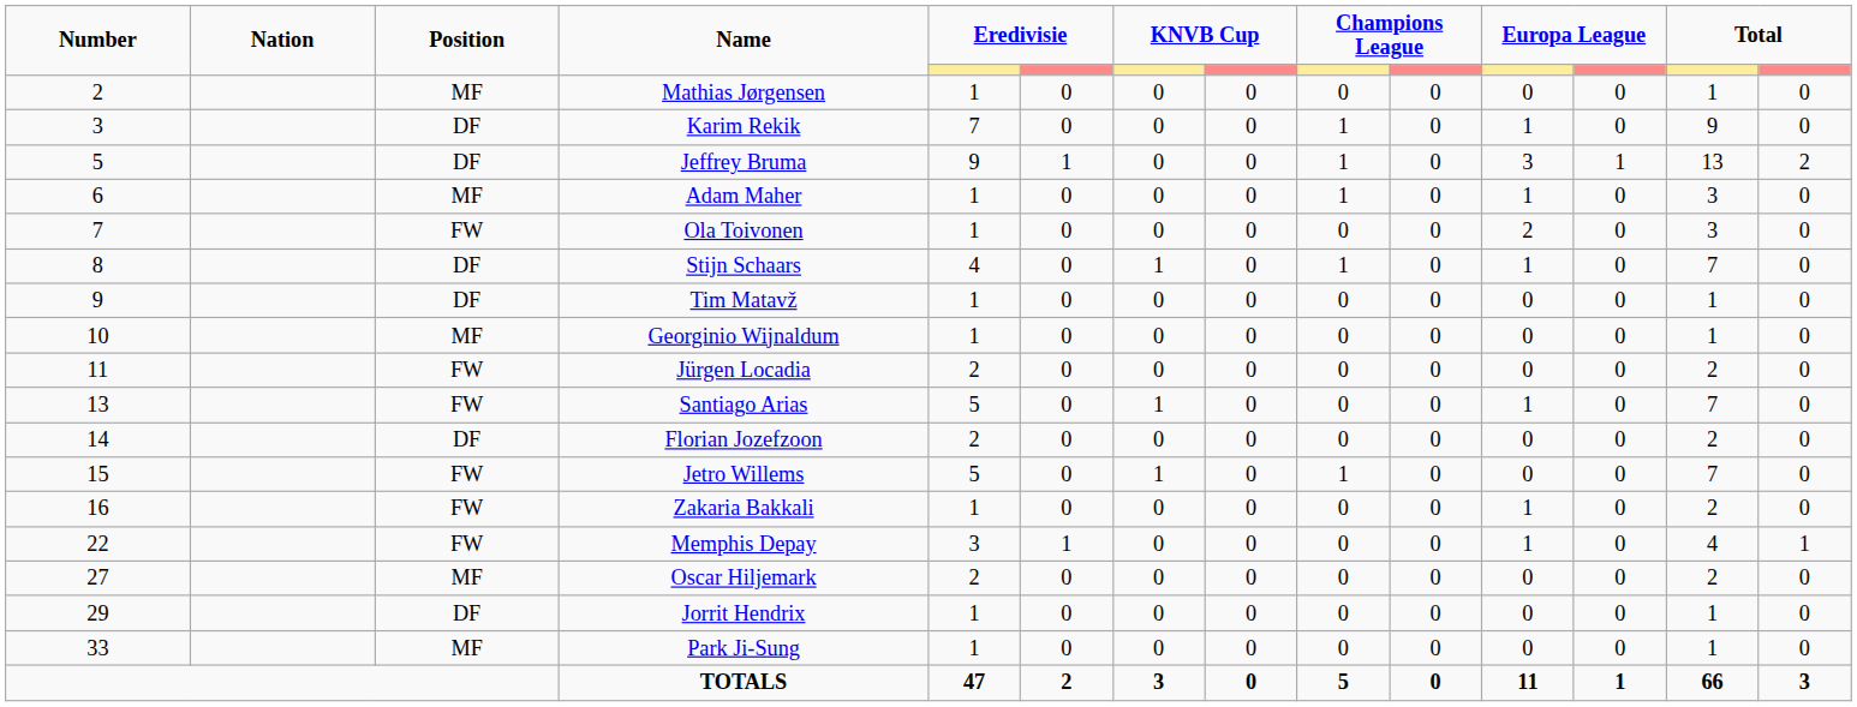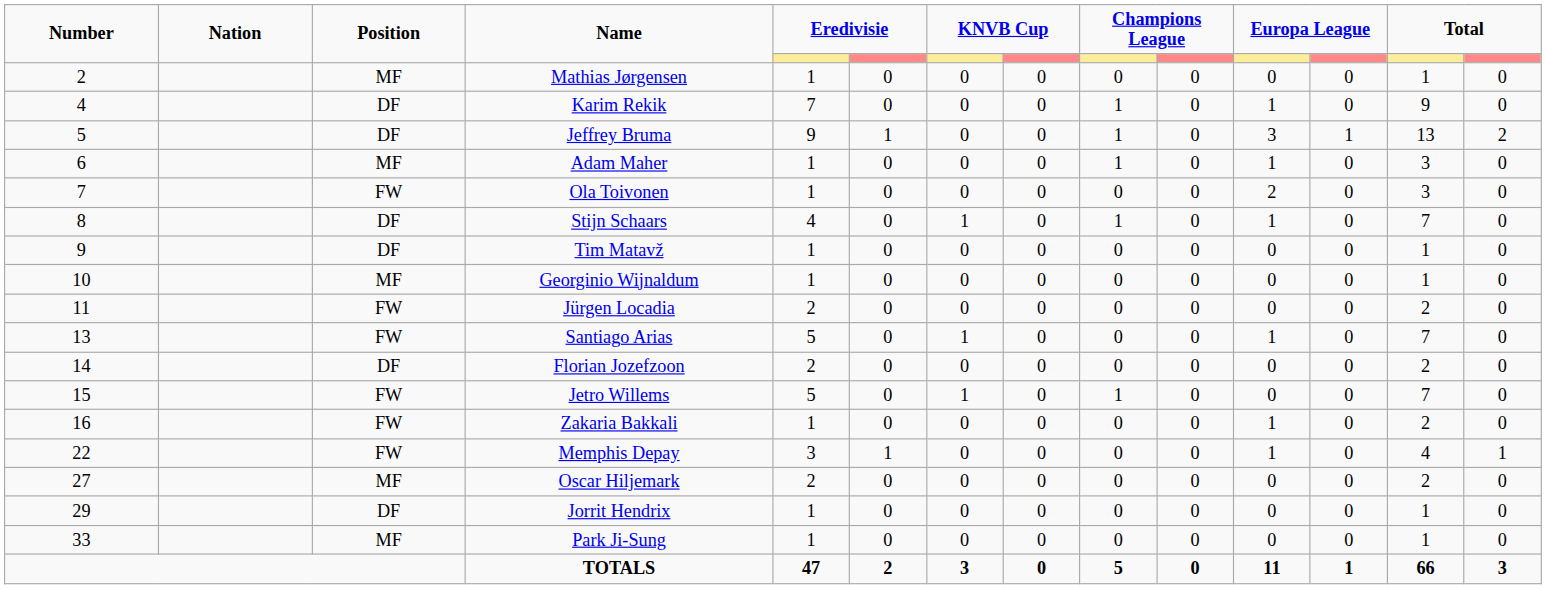 <table class="wikitable" style="font-size: 100%; text-align: center;">
 <tr>
 <td rowspan=2 width="10%" align=center><strong>Number</strong></td>
 <td rowspan=2 width="10%" align=center><strong>Nation</strong></td>
 <td rowspan=2 width="10%" align=center><strong>Position</strong></td>
 <td rowspan=2 width="20%" align=center><strong>Name</strong></td>
 <td colspan=2 align=center><strong><a href='#'>Eredivisie</a></strong></td>
 <td colspan=2 align=center><strong><a href='#'>KNVB Cup</a></strong></td>
 <td colspan=2 align=center><strong><a href='#'>Champions League</a></strong></td>
 <td colspan=2 align=center><strong><a href='#'>Europa League</a></strong></td>
 <td colspan=2 align=center><strong>Total</strong></td>
 </tr>
 <tr>
 <th width=60 style="background: #FFEE99"></th>
 <th width=60 style="background: #FF8888"></th>
 <th width=60 style="background: #FFEE99"></th>
 <th width=60 style="background: #FF8888"></th>
 <th width=60 style="background: #FFEE99"></th>
 <th width=60 style="background: #FF8888"></th>
 <th width=60 style="background: #FFEE99"></th>
 <th width=60 style="background: #FF8888"></th>
 <th width=60 style="background: #FFEE99"></th>
 <th width=60 style="background: #FF8888"></th>
 </tr>
 <tr>
 <td>2</td>
 <td></td>
 <td>MF</td>
 <td><a href='#'>Mathias Jørgensen</a></td>
 <td>1</td>
 <td>0</td>
 <td>0</td>
 <td>0</td>
 <td>0</td>
 <td>0</td>
 <td>0</td>
 <td>0</td>
 <td>1</td>
 <td>0</td>
 </tr>
 <tr>
-<td>3</td>
+<td>4</td>
 <td></td>
 <td>DF</td>
 <td><a href='#'>Karim Rekik</a></td>
 <td>7</td>
 <td>0</td>
 <td>0</td>
 <td>0</td>
 <td>1</td>
 <td>0</td>
 <td>1</td>
 <td>0</td>
 <td>9</td>
 <td>0</td>
 </tr>
 <tr>
 <td>5</td>
 <td></td>
 <td>DF</td>
 <td><a href='#'>Jeffrey Bruma</a></td>
 <td>9</td>
 <td>1</td>
 <td>0</td>
 <td>0</td>
 <td>1</td>
 <td>0</td>
 <td>3</td>
 <td>1</td>
 <td>13</td>
 <td>2</td>
 </tr>
 <tr>
 <td>6</td>
 <td></td>
 <td>MF</td>
 <td><a href='#'>Adam Maher</a></td>
 <td>1</td>
 <td>0</td>
 <td>0</td>
 <td>0</td>
 <td>1</td>
 <td>0</td>
 <td>1</td>
 <td>0</td>
 <td>3</td>
 <td>0</td>
 </tr>
 <tr>
 <td>7</td>
 <td></td>
 <td>FW</td>
 <td><a href='#'>Ola Toivonen</a></td>
 <td>1</td>
 <td>0</td>
 <td>0</td>
 <td>0</td>
 <td>0</td>
 <td>0</td>
 <td>2</td>
 <td>0</td>
 <td>3</td>
 <td>0</td>
 </tr>
 <tr>
 <td>8</td>
 <td></td>
 <td>DF</td>
 <td><a href='#'>Stijn Schaars</a></td>
 <td>4</td>
 <td>0</td>
 <td>1</td>
 <td>0</td>
 <td>1</td>
 <td>0</td>
 <td>1</td>
 <td>0</td>
 <td>7</td>
 <td>0</td>
 </tr>
 <tr>
 <td>9</td>
 <td></td>
 <td>DF</td>
 <td><a href='#'>Tim Matavž</a></td>
 <td>1</td>
 <td>0</td>
 <td>0</td>
 <td>0</td>
 <td>0</td>
 <td>0</td>
 <td>0</td>
 <td>0</td>
 <td>1</td>
 <td>0</td>
 </tr>
 <tr>
 <td>10</td>
 <td></td>
 <td>MF</td>
 <td><a href='#'>Georginio Wijnaldum</a></td>
 <td>1</td>
 <td>0</td>
 <td>0</td>
 <td>0</td>
 <td>0</td>
 <td>0</td>
 <td>0</td>
 <td>0</td>
 <td>1</td>
 <td>0</td>
 </tr>
 <tr>
 <td>11</td>
 <td></td>
 <td>FW</td>
 <td><a href='#'>Jürgen Locadia</a></td>
 <td>2</td>
 <td>0</td>
 <td>0</td>
 <td>0</td>
 <td>0</td>
 <td>0</td>
 <td>0</td>
 <td>0</td>
 <td>2</td>
 <td>0</td>
 </tr>
 <tr>
 <td>13</td>
 <td></td>
 <td>FW</td>
 <td><a href='#'>Santiago Arias</a></td>
 <td>5</td>
 <td>0</td>
 <td>1</td>
 <td>0</td>
 <td>0</td>
 <td>0</td>
 <td>1</td>
 <td>0</td>
 <td>7</td>
 <td>0</td>
 </tr>
 <tr>
 <td>14</td>
 <td></td>
 <td>DF</td>
 <td><a href='#'>Florian Jozefzoon</a></td>
 <td>2</td>
 <td>0</td>
 <td>0</td>
 <td>0</td>
 <td>0</td>
 <td>0</td>
 <td>0</td>
 <td>0</td>
 <td>2</td>
 <td>0</td>
 </tr>
 <tr>
 <td>15</td>
 <td></td>
 <td>FW</td>
 <td><a href='#'>Jetro Willems</a></td>
 <td>5</td>
 <td>0</td>
 <td>1</td>
 <td>0</td>
 <td>1</td>
 <td>0</td>
 <td>0</td>
 <td>0</td>
 <td>7</td>
 <td>0</td>
 </tr>
 <tr>
 <td>16</td>
 <td></td>
 <td>FW</td>
 <td><a href='#'>Zakaria Bakkali</a></td>
 <td>1</td>
 <td>0</td>
 <td>0</td>
 <td>0</td>
 <td>0</td>
 <td>0</td>
 <td>1</td>
 <td>0</td>
 <td>2</td>
 <td>0</td>
 </tr>
 <tr>
 <td>22</td>
 <td></td>
 <td>FW</td>
 <td><a href='#'>Memphis Depay</a></td>
 <td>3</td>
 <td>1</td>
 <td>0</td>
 <td>0</td>
 <td>0</td>
 <td>0</td>
 <td>1</td>
 <td>0</td>
 <td>4</td>
 <td>1</td>
 </tr>
 <tr>
 <td>27</td>
 <td></td>
 <td>MF</td>
 <td><a href='#'>Oscar Hiljemark</a></td>
 <td>2</td>
 <td>0</td>
 <td>0</td>
 <td>0</td>
 <td>0</td>
 <td>0</td>
 <td>0</td>
 <td>0</td>
 <td>2</td>
 <td>0</td>
 </tr>
 <tr>
 <td>29</td>
 <td></td>
 <td>DF</td>
 <td><a href='#'>Jorrit Hendrix</a></td>
 <td>1</td>
 <td>0</td>
 <td>0</td>
 <td>0</td>
 <td>0</td>
 <td>0</td>
 <td>0</td>
 <td>0</td>
 <td>1</td>
 <td>0</td>
 </tr>
 <tr>
 <td>33</td>
 <td></td>
 <td>MF</td>
 <td><a href='#'>Park Ji-Sung</a></td>
 <td>1</td>
 <td>0</td>
 <td>0</td>
 <td>0</td>
 <td>0</td>
 <td>0</td>
 <td>0</td>
 <td>0</td>
 <td>1</td>
 <td>0</td>
 </tr>
 <tr>
 <td colspan=3></td>
 <td><strong>TOTALS</strong></td>
 <td><strong>47</strong></td>
 <td><strong>2</strong></td>
 <td><strong>3</strong></td>
 <td><strong>0</strong></td>
 <td><strong>5</strong></td>
 <td><strong>0</strong></td>
 <td><strong>11</strong></td>
 <td><strong>1</strong></td>
 <td><strong>66</strong></td>
 <td><strong>3</strong></td>
 </tr>
 </table>
